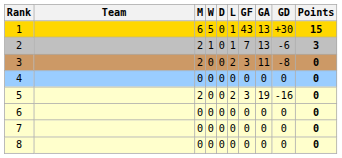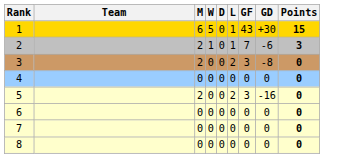 <table class="wikitable sortable" style="text-align:center">
 <tr>
 <th>Rank</th>
 <th width=200>Team</th>
 <th>M</th>
 <th>W</th>
 <th>D</th>
 <th>L</th>
 <th>GF</th>
-<th>GA</th>
 <th>GD</th>
 <th>Points</th>
 </tr>
 <tr bgcolor=gold>
 <td>1</td>
 <td align=left></td>
 <td>6</td>
 <td>5</td>
 <td>0</td>
 <td>1</td>
 <td>43</td>
-<td>13</td>
 <td>+30</td>
 <td><strong>15</strong></td>
 </tr>
 <tr bgcolor=silver>
 <td>2</td>
 <td align=left></td>
 <td>2</td>
 <td>1</td>
 <td>0</td>
 <td>1</td>
 <td>7</td>
-<td>13</td>
 <td>-6</td>
 <td><strong>3</strong></td>
 </tr>
 <tr bgcolor=#cc9966>
 <td>3</td>
 <td align=left></td>
 <td>2</td>
 <td>0</td>
 <td>0</td>
 <td>2</td>
 <td>3</td>
-<td>11</td>
 <td>-8</td>
 <td><strong>0</strong></td>
 </tr>
 <tr bgcolor=#9acdff>
 <td>4</td>
 <td align=left></td>
-<td>0</td>
 <td>0</td>
 <td>0</td>
 <td>0</td>
 <td>0</td>
 <td>0</td>
 <td>0</td>
 <td><strong>0</strong></td>
 </tr>
 <tr bgcolor=#ffffcc>
 <td>5</td>
 <td align=left></td>
 <td>2</td>
 <td>0</td>
 <td>0</td>
 <td>2</td>
 <td>3</td>
-<td>19</td>
 <td>-16</td>
 <td><strong>0</strong></td>
 </tr>
 <tr bgcolor=#ffffcc>
 <td>6</td>
 <td align=left></td>
-<td>0</td>
 <td>0</td>
 <td>0</td>
 <td>0</td>
 <td>0</td>
 <td>0</td>
 <td>0</td>
 <td><strong>0</strong></td>
 </tr>
 <tr bgcolor=#ffffcc>
 <td>7</td>
 <td align=left></td>
 <td>0</td>
 <td>0</td>
 <td>0</td>
 <td>0</td>
 <td>0</td>
 <td>0</td>
-<td>0</td>
 <td><strong>0</strong></td>
 </tr>
 <tr bgcolor=#ffffcc>
 <td>8</td>
 <td align=left></td>
 <td>0</td>
 <td>0</td>
 <td>0</td>
 <td>0</td>
 <td>0</td>
 <td>0</td>
-<td>0</td>
 <td><strong>0</strong></td>
 </tr>
 </table>
